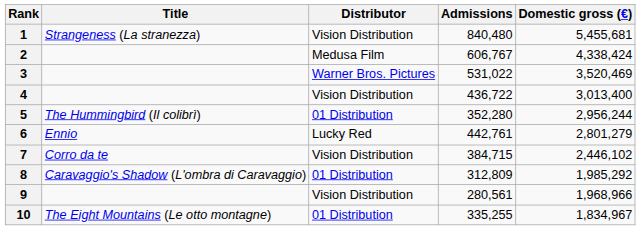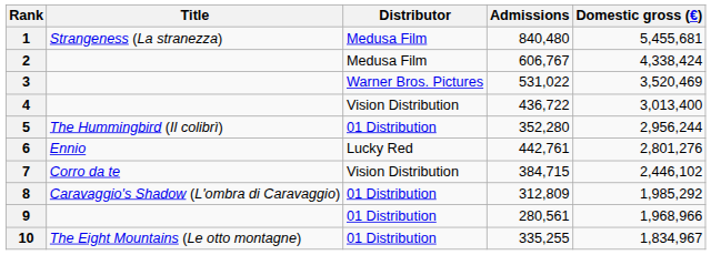 <table class="wikitable" style="margin:1em auto;">
 <tr>
 <th>Rank</th>
 <th>Title</th>
 <th>Distributor</th>
 <th>Admissions</th>
 <th>Domestic gross (<a href='#'>€</a>)</th>
 </tr>
 <tr>
 <th align = "center">1</th>
 <td><em><a href='#'>Strangeness</a></em> (<em>La stranezza</em>)</td>
-<td>Vision Distribution</td>
+<td><a href='#'>Medusa Film</a></td>
 <td align = "right">840,480</td>
 <td align = "right">5,455,681</td>
 </tr>
 <tr>
 <th align = "center">2</th>
 <td><em></em></td>
 <td>Medusa Film</td>
 <td align = "right">606,767</td>
 <td align = "right">4,338,424</td>
 </tr>
 <tr>
 <th align = "center">3</th>
 <td><em></em></td>
 <td><a href='#'>Warner Bros. Pictures</a></td>
 <td align = "right">531,022</td>
 <td align = "right">3,520,469</td>
 </tr>
 <tr>
 <th align = "center">4</th>
 <td><em></em></td>
 <td>Vision Distribution</td>
 <td align = "right">436,722</td>
 <td align = "right">3,013,400</td>
 </tr>
 <tr>
 <th align = "center">5</th>
 <td><em><a href='#'>The Hummingbird</a></em> (<em>Il colibrì</em>)</td>
 <td><a href='#'>01 Distribution</a></td>
 <td align = "right">352,280</td>
 <td align = "right">2,956,244</td>
 </tr>
 <tr>
 <th align = "center">6</th>
 <td><em><a href='#'>Ennio</a></em></td>
 <td>Lucky Red</td>
 <td align = "right">442,761</td>
-<td align = "right">2,801,279</td>
+<td align = "right">2,801,276</td>
 </tr>
 <tr>
 <th align = "center">7</th>
 <td><em><a href='#'>Corro da te</a></em></td>
 <td>Vision Distribution</td>
 <td align = "right">384,715</td>
 <td align = "right">2,446,102</td>
 </tr>
 <tr>
 <th align = "center">8</th>
 <td><em><a href='#'>Caravaggio's Shadow</a></em> (<em>L'ombra di Caravaggio</em>)</td>
 <td><a href='#'>01 Distribution</a></td>
 <td align = "right">312,809</td>
 <td align = "right">1,985,292</td>
 </tr>
 <tr>
 <th align = "center">9</th>
 <td><em></em></td>
-<td>Vision Distribution</td>
+<td><a href='#'>01 Distribution</a></td>
 <td align = "right">280,561</td>
 <td align = "right">1,968,966</td>
 </tr>
 <tr>
 <th align = "center">10</th>
 <td><em><a href='#'>The Eight Mountains</a></em> (<em>Le otto montagne</em>)</td>
 <td><a href='#'>01 Distribution</a></td>
 <td align = "right">335,255</td>
 <td align = "right">1,834,967</td>
 </tr>
 </table>
